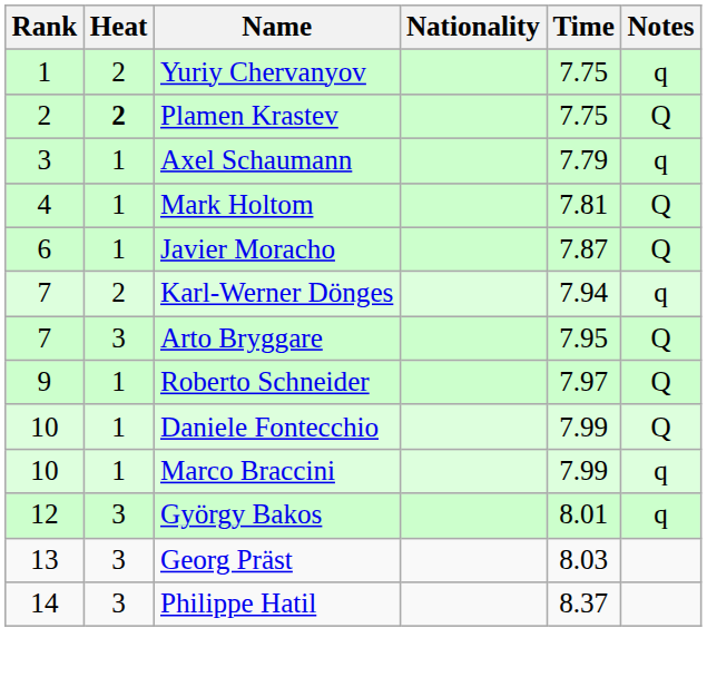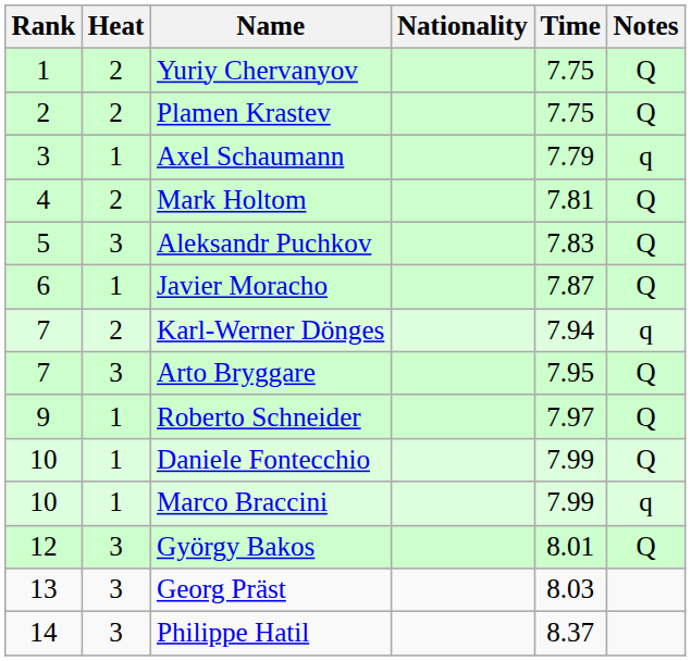 <table class="wikitable sortable" style="text-align:center">
 <tr>
 <th>Rank</th>
 <th>Heat</th>
 <th>Name</th>
 <th>Nationality</th>
 <th>Time</th>
 <th>Notes</th>
 </tr>
 <tr bgcolor=ccffcc>
 <td>1</td>
 <td>2</td>
 <td align="left"><a href='#'>Yuriy Chervanyov</a></td>
 <td align=left></td>
 <td>7.75</td>
-<td>q</td>
+<td>Q</td>
 </tr>
 <tr bgcolor=ccffcc>
 <td>2</td>
-<td><strong>2</strong></td>
+<td>2</td>
 <td align="left"><a href='#'>Plamen Krastev</a></td>
 <td align=left></td>
 <td>7.75</td>
 <td>Q</td>
 </tr>
 <tr bgcolor=ccffcc>
 <td>3</td>
 <td>1</td>
 <td align="left"><a href='#'>Axel Schaumann</a></td>
 <td align=left></td>
 <td>7.79</td>
 <td>q</td>
 </tr>
 <tr bgcolor=ccffcc>
 <td>4</td>
-<td>1</td>
+<td>2</td>
 <td align="left"><a href='#'>Mark Holtom</a></td>
 <td align=left></td>
 <td>7.81</td>
+<td>Q</td>
+</tr>
+<tr bgcolor=ccffcc>
+<td>5</td>
+<td>3</td>
+<td align="left"><a href='#'>Aleksandr Puchkov</a></td>
+<td align=left></td>
+<td>7.83</td>
 <td>Q</td>
 </tr>
 <tr bgcolor=ccffcc>
 <td>6</td>
 <td>1</td>
 <td align="left"><a href='#'>Javier Moracho</a></td>
 <td align=left></td>
 <td>7.87</td>
 <td>Q</td>
 </tr>
 <tr bgcolor=ddffdd>
 <td>7</td>
 <td>2</td>
 <td align="left"><a href='#'>Karl-Werner Dönges</a></td>
 <td align=left></td>
 <td>7.94</td>
 <td>q</td>
 </tr>
 <tr bgcolor=ccffcc>
 <td>7</td>
 <td>3</td>
 <td align="left"><a href='#'>Arto Bryggare</a></td>
 <td align=left></td>
 <td>7.95</td>
 <td>Q</td>
 </tr>
 <tr bgcolor=ccffcc>
 <td>9</td>
 <td>1</td>
 <td align="left"><a href='#'>Roberto Schneider</a></td>
 <td align=left></td>
 <td>7.97</td>
 <td>Q</td>
 </tr>
 <tr bgcolor=ddffdd>
 <td>10</td>
 <td>1</td>
 <td align="left"><a href='#'>Daniele Fontecchio</a></td>
 <td align=left></td>
 <td>7.99</td>
 <td>Q</td>
 </tr>
 <tr bgcolor=ddffdd>
 <td>10</td>
 <td>1</td>
 <td align="left"><a href='#'>Marco Braccini</a></td>
 <td align=left></td>
 <td>7.99</td>
 <td>q</td>
 </tr>
 <tr bgcolor=ccffcc>
 <td>12</td>
 <td>3</td>
 <td align="left"><a href='#'>György Bakos</a></td>
 <td align=left></td>
 <td>8.01</td>
-<td>q</td>
+<td>Q</td>
 </tr>
 <tr>
 <td>13</td>
 <td>3</td>
 <td align="left"><a href='#'>Georg Präst</a></td>
 <td align=left></td>
 <td>8.03</td>
 <td></td>
 </tr>
 <tr>
 <td>14</td>
 <td>3</td>
 <td align="left"><a href='#'>Philippe Hatil</a></td>
 <td align=left></td>
 <td>8.37</td>
 <td></td>
 </tr>
 </table>
